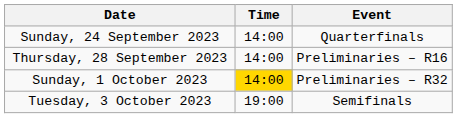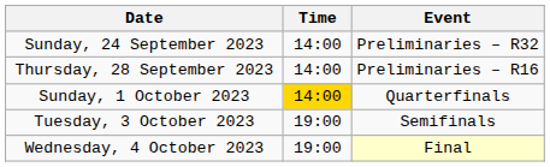 <table class="wikitable" style="text-align:center;">
 <tr>
 <th width=220>Date</th>
 <th width=50>Time</th>
 <th width=150>Event</th>
 </tr>
 <tr>
 <td>Sunday, 24 September 2023</td>
 <td>14:00</td>
-<td>Quarterfinals</td>
+<td>Preliminaries – R32</td>
 </tr>
 <tr>
 <td>Thursday, 28 September 2023</td>
 <td>14:00</td>
 <td>Preliminaries – R16</td>
 </tr>
 <tr>
 <td>Sunday, 1 October 2023</td>
 <td style="background: gold;">14:00</td>
-<td>Preliminaries – R32</td>
+<td>Quarterfinals</td>
 </tr>
 <tr>
 <td>Tuesday, 3 October 2023</td>
 <td>19:00</td>
 <td>Semifinals</td>
 </tr>
+<tr>
+<td>Wednesday, 4 October 2023</td>
+<td>19:00</td>
+<td bgcolor=ffffcc>Final</td>
+</tr>
 </table>
